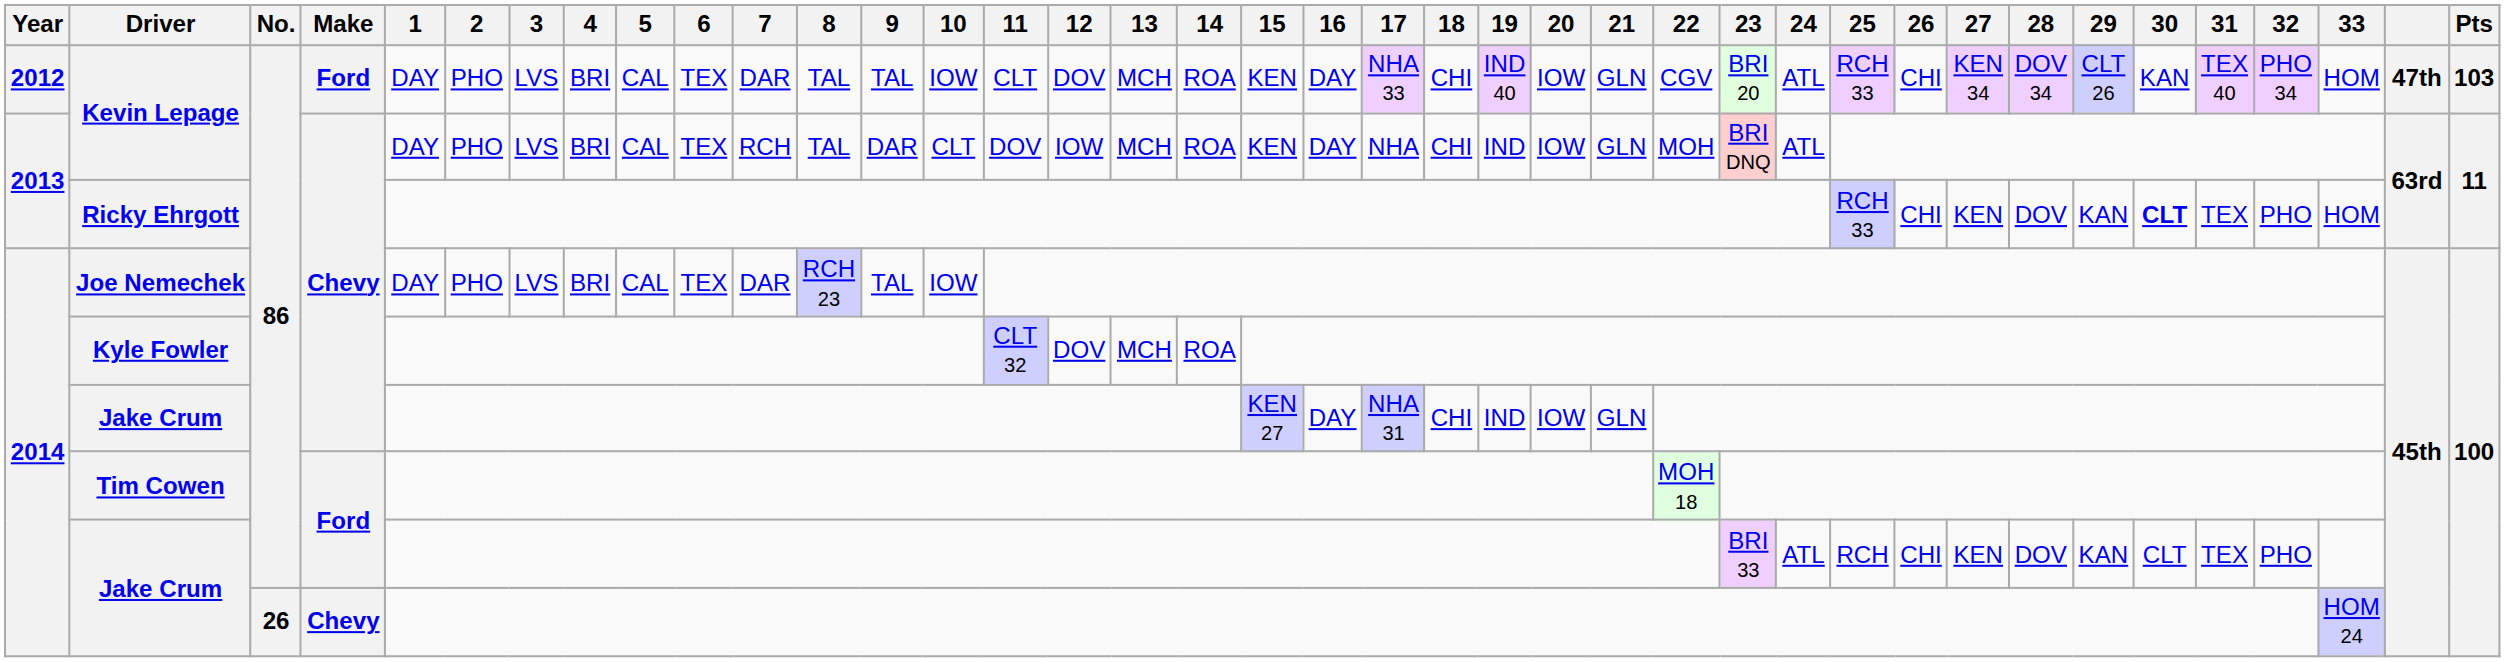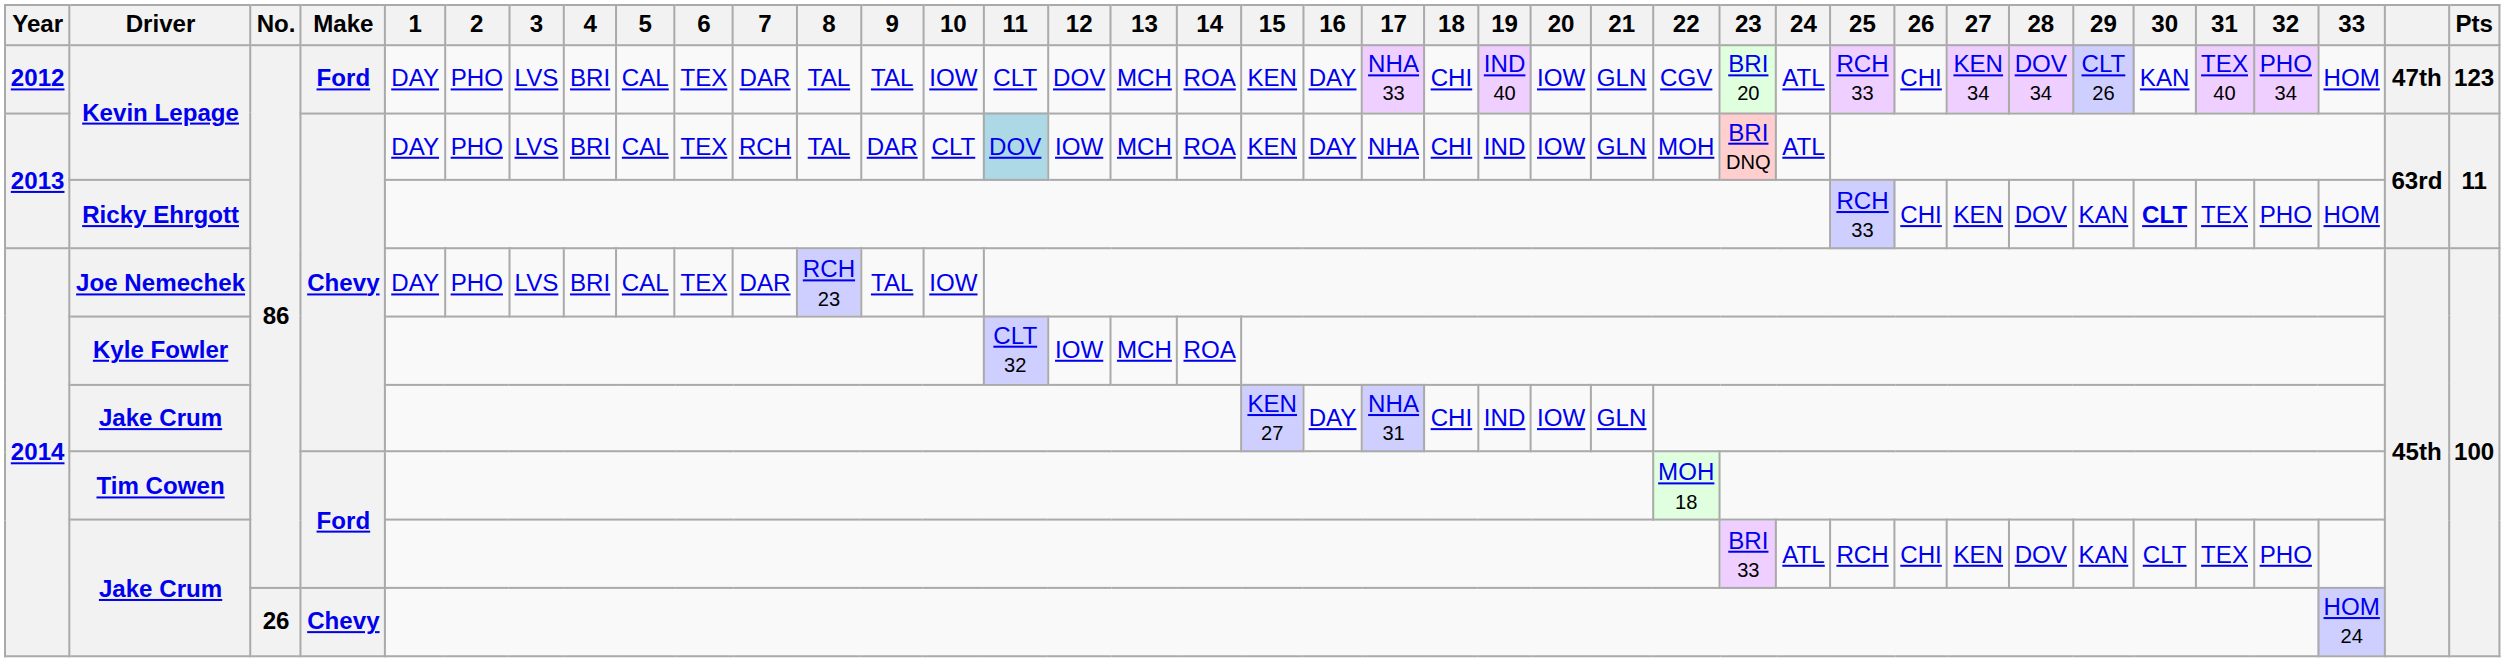 <table class="wikitable" style="text-align:center; font-size:75%">
 <tr>
 <th>Year</th>
 <th>Driver</th>
 <th>No.</th>
 <th>Make</th>
 <th>1</th>
 <th>2</th>
 <th>3</th>
 <th>4</th>
 <th>5</th>
 <th>6</th>
 <th>7</th>
 <th>8</th>
 <th>9</th>
 <th>10</th>
 <th>11</th>
 <th>12</th>
 <th>13</th>
 <th>14</th>
 <th>15</th>
 <th>16</th>
 <th>17</th>
 <th>18</th>
 <th>19</th>
 <th>20</th>
 <th>21</th>
 <th>22</th>
 <th>23</th>
 <th>24</th>
 <th>25</th>
 <th>26</th>
 <th>27</th>
 <th>28</th>
 <th>29</th>
 <th>30</th>
 <th>31</th>
 <th>32</th>
 <th>33</th>
 <th></th>
 <th>Pts</th>
 </tr>
 <tr>
 <th><a href='#'>2012</a></th>
 <th rowspan=2><a href='#'>Kevin Lepage</a></th>
 <th rowspan=8>86</th>
 <th><a href='#'>Ford</a></th>
 <td><a href='#'>DAY</a></td>
 <td><a href='#'>PHO</a></td>
 <td><a href='#'>LVS</a></td>
 <td><a href='#'>BRI</a></td>
 <td><a href='#'>CAL</a></td>
 <td><a href='#'>TEX</a></td>
 <td><a href='#'>DAR</a></td>
 <td><a href='#'>TAL</a></td>
 <td><a href='#'>TAL</a></td>
 <td><a href='#'>IOW</a></td>
 <td><a href='#'>CLT</a></td>
 <td><a href='#'>DOV</a></td>
 <td><a href='#'>MCH</a></td>
 <td><a href='#'>ROA</a></td>
 <td><a href='#'>KEN</a></td>
 <td><a href='#'>DAY</a></td>
 <td style="background:#EFCFFF;"><a href='#'>NHA</a><br><small>33</small></td>
 <td><a href='#'>CHI</a></td>
 <td style="background:#EFCFFF;"><a href='#'>IND</a><br><small>40</small></td>
 <td><a href='#'>IOW</a></td>
 <td><a href='#'>GLN</a></td>
 <td><a href='#'>CGV</a></td>
 <td style="background:#DFFFDF;"><a href='#'>BRI</a><br><small>20</small></td>
 <td><a href='#'>ATL</a></td>
 <td style="background:#EFCFFF;"><a href='#'>RCH</a><br><small>33</small></td>
 <td><a href='#'>CHI</a></td>
 <td style="background:#EFCFFF;"><a href='#'>KEN</a><br><small>34</small></td>
 <td style="background:#EFCFFF;"><a href='#'>DOV</a><br><small>34</small></td>
 <td style="background:#CFCFFF;"><a href='#'>CLT</a><br><small>26</small></td>
 <td><a href='#'>KAN</a></td>
 <td style="background:#EFCFFF;"><a href='#'>TEX</a><br><small>40</small></td>
 <td style="background:#EFCFFF;"><a href='#'>PHO</a><br><small>34</small></td>
 <td><a href='#'>HOM</a></td>
 <th>47th</th>
-<th>103</th>
+<th>123</th>
 </tr>
 <tr>
 <th rowspan=2><a href='#'>2013</a></th>
 <th rowspan=5><a href='#'>Chevy</a></th>
 <td><a href='#'>DAY</a></td>
 <td><a href='#'>PHO</a></td>
 <td><a href='#'>LVS</a></td>
 <td><a href='#'>BRI</a></td>
 <td><a href='#'>CAL</a></td>
 <td><a href='#'>TEX</a></td>
 <td><a href='#'>RCH</a></td>
 <td><a href='#'>TAL</a></td>
 <td><a href='#'>DAR</a></td>
 <td><a href='#'>CLT</a></td>
-<td><a href='#'>DOV</a></td>
+<td style="background: lightblue;"><a href='#'>DOV</a></td>
 <td><a href='#'>IOW</a></td>
 <td><a href='#'>MCH</a></td>
 <td><a href='#'>ROA</a></td>
 <td><a href='#'>KEN</a></td>
 <td><a href='#'>DAY</a></td>
 <td><a href='#'>NHA</a></td>
 <td><a href='#'>CHI</a></td>
 <td><a href='#'>IND</a></td>
 <td><a href='#'>IOW</a></td>
 <td><a href='#'>GLN</a></td>
 <td><a href='#'>MOH</a></td>
 <td style="background:#FFCFCF;"><a href='#'>BRI</a><br><small>DNQ</small></td>
 <td><a href='#'>ATL</a></td>
 <td colspan=9></td>
 <th rowspan=2>63rd</th>
 <th rowspan=2>11</th>
 </tr>
 <tr>
 <th><a href='#'>Ricky Ehrgott</a></th>
 <td colspan=24></td>
 <td style="background:#CFCFFF;"><a href='#'>RCH</a><br><small>33</small></td>
 <td><a href='#'>CHI</a></td>
 <td><a href='#'>KEN</a></td>
 <td><a href='#'>DOV</a></td>
 <td><a href='#'>KAN</a></td>
 <td><strong><a href='#'>CLT</a></strong></td>
 <td><a href='#'>TEX</a></td>
 <td><a href='#'>PHO</a></td>
 <td><a href='#'>HOM</a></td>
 </tr>
 <tr>
 <th rowspan=6><a href='#'>2014</a></th>
 <th><a href='#'>Joe Nemechek</a></th>
 <td><a href='#'>DAY</a></td>
 <td><a href='#'>PHO</a></td>
 <td><a href='#'>LVS</a></td>
 <td><a href='#'>BRI</a></td>
 <td><a href='#'>CAL</a></td>
 <td><a href='#'>TEX</a></td>
 <td><a href='#'>DAR</a></td>
 <td style="background:#CFCFFF;"><a href='#'>RCH</a><br><small>23</small></td>
 <td><a href='#'>TAL</a></td>
 <td><a href='#'>IOW</a></td>
 <td colspan=23></td>
 <th rowspan=6>45th</th>
 <th rowspan=6>100</th>
 </tr>
 <tr>
 <th><a href='#'>Kyle Fowler</a></th>
 <td colspan=10></td>
 <td style="background:#CFCFFF;"><a href='#'>CLT</a><br><small>32</small></td>
-<td><a href='#'>DOV</a></td>
+<td><a href='#'>IOW</a></td>
 <td><a href='#'>MCH</a></td>
 <td><a href='#'>ROA</a></td>
 <td colspan=19></td>
 </tr>
 <tr>
 <th><a href='#'>Jake Crum</a></th>
 <td colspan=14></td>
 <td style="background:#CFCFFF;"><a href='#'>KEN</a><br><small>27</small></td>
 <td><a href='#'>DAY</a></td>
 <td style="background:#CFCFFF;"><a href='#'>NHA</a><br><small>31</small></td>
 <td><a href='#'>CHI</a></td>
 <td><a href='#'>IND</a></td>
 <td><a href='#'>IOW</a></td>
 <td><a href='#'>GLN</a></td>
 <td colspan=12></td>
 </tr>
 <tr>
 <th><a href='#'>Tim Cowen</a></th>
 <th rowspan=2><a href='#'>Ford</a></th>
 <td colspan=21></td>
 <td style="background:#DFFFDF;"><a href='#'>MOH</a><br><small>18</small></td>
 <td colspan=11></td>
 </tr>
 <tr>
 <th rowspan=2><a href='#'>Jake Crum</a></th>
 <td colspan=22></td>
 <td style="background:#EFCFFF;"><a href='#'>BRI</a><br><small>33</small></td>
 <td><a href='#'>ATL</a></td>
 <td><a href='#'>RCH</a></td>
 <td><a href='#'>CHI</a></td>
 <td><a href='#'>KEN</a></td>
 <td><a href='#'>DOV</a></td>
 <td><a href='#'>KAN</a></td>
 <td><a href='#'>CLT</a></td>
 <td><a href='#'>TEX</a></td>
 <td><a href='#'>PHO</a></td>
 <td colspan=1></td>
 </tr>
 <tr>
 <th>26</th>
 <th><a href='#'>Chevy</a></th>
 <td colspan=32></td>
 <td style="background:#CFCFFF;"><a href='#'>HOM</a><br><small>24</small></td>
 </tr>
 </table>
